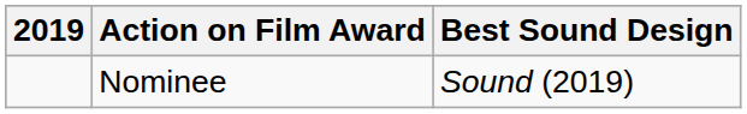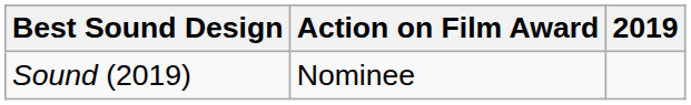 <table class="wikitable">
 <tr>
+<th>Best Sound Design</th>
+<th>Action on Film Award</th>
 <th>2019</th>
-<th>Action on Film Award</th>
-<th>Best Sound Design</th>
 </tr>
 <tr>
+<td><em>Sound</em> (2019)</td>
+<td>Nominee</td>
 <td></td>
-<td>Nominee</td>
-<td><em>Sound</em> (2019)</td>
 </tr>
 </table>
